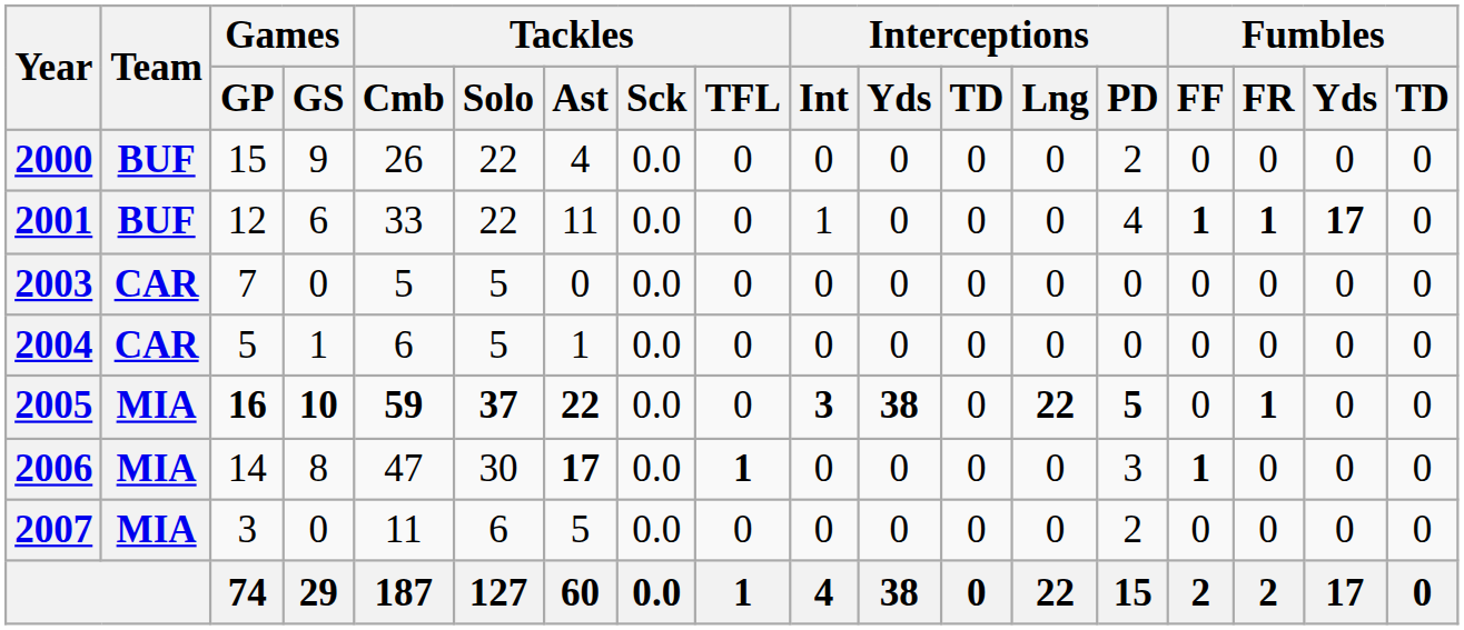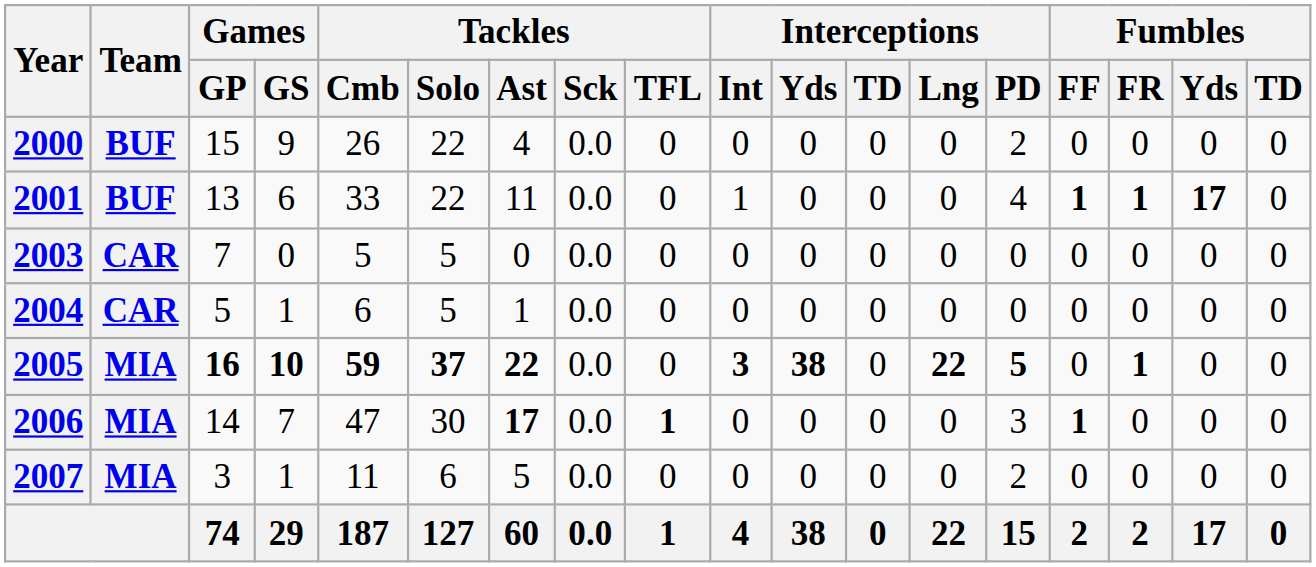 <table class="wikitable" style="text-align:center">
 <tr>
 <th rowspan="2">Year</th>
 <th rowspan="2">Team</th>
 <th colspan="2">Games</th>
 <th colspan="5">Tackles</th>
 <th colspan="5">Interceptions</th>
 <th colspan="4">Fumbles</th>
 </tr>
 <tr>
 <th>GP</th>
 <th>GS</th>
 <th>Cmb</th>
 <th>Solo</th>
 <th>Ast</th>
 <th>Sck</th>
 <th>TFL</th>
 <th>Int</th>
 <th>Yds</th>
 <th>TD</th>
 <th>Lng</th>
 <th>PD</th>
 <th>FF</th>
 <th>FR</th>
 <th>Yds</th>
 <th>TD</th>
 </tr>
 <tr>
 <th><a href='#'>2000</a></th>
 <th><a href='#'>BUF</a></th>
 <td>15</td>
 <td>9</td>
 <td>26</td>
 <td>22</td>
 <td>4</td>
 <td>0.0</td>
 <td>0</td>
 <td>0</td>
 <td>0</td>
 <td>0</td>
 <td>0</td>
 <td>2</td>
 <td>0</td>
 <td>0</td>
 <td>0</td>
 <td>0</td>
 </tr>
 <tr>
 <th><a href='#'>2001</a></th>
 <th><a href='#'>BUF</a></th>
-<td>12</td>
+<td>13</td>
 <td>6</td>
 <td>33</td>
 <td>22</td>
 <td>11</td>
 <td>0.0</td>
 <td>0</td>
 <td>1</td>
 <td>0</td>
 <td>0</td>
 <td>0</td>
 <td>4</td>
 <td><strong>1</strong></td>
 <td><strong>1</strong></td>
 <td><strong>17</strong></td>
 <td>0</td>
 </tr>
 <tr>
 <th><a href='#'>2003</a></th>
 <th><a href='#'>CAR</a></th>
 <td>7</td>
 <td>0</td>
 <td>5</td>
 <td>5</td>
 <td>0</td>
 <td>0.0</td>
 <td>0</td>
 <td>0</td>
 <td>0</td>
 <td>0</td>
 <td>0</td>
 <td>0</td>
 <td>0</td>
 <td>0</td>
 <td>0</td>
 <td>0</td>
 </tr>
 <tr>
 <th><a href='#'>2004</a></th>
 <th><a href='#'>CAR</a></th>
 <td>5</td>
 <td>1</td>
 <td>6</td>
 <td>5</td>
 <td>1</td>
 <td>0.0</td>
 <td>0</td>
 <td>0</td>
 <td>0</td>
 <td>0</td>
 <td>0</td>
 <td>0</td>
 <td>0</td>
 <td>0</td>
 <td>0</td>
 <td>0</td>
 </tr>
 <tr>
 <th><a href='#'>2005</a></th>
 <th><a href='#'>MIA</a></th>
 <td><strong>16</strong></td>
 <td><strong>10</strong></td>
 <td><strong>59</strong></td>
 <td><strong>37</strong></td>
 <td><strong>22</strong></td>
 <td>0.0</td>
 <td>0</td>
 <td><strong>3</strong></td>
 <td><strong>38</strong></td>
 <td>0</td>
 <td><strong>22</strong></td>
 <td><strong>5</strong></td>
 <td>0</td>
 <td><strong>1</strong></td>
 <td>0</td>
 <td>0</td>
 </tr>
 <tr>
 <th><a href='#'>2006</a></th>
 <th><a href='#'>MIA</a></th>
 <td>14</td>
-<td>8</td>
+<td>7</td>
 <td>47</td>
 <td>30</td>
 <td><strong>17</strong></td>
 <td>0.0</td>
 <td><strong>1</strong></td>
 <td>0</td>
 <td>0</td>
 <td>0</td>
 <td>0</td>
 <td>3</td>
 <td><strong>1</strong></td>
 <td>0</td>
 <td>0</td>
 <td>0</td>
 </tr>
 <tr>
 <th><a href='#'>2007</a></th>
 <th><a href='#'>MIA</a></th>
 <td>3</td>
-<td>0</td>
+<td>1</td>
 <td>11</td>
 <td>6</td>
 <td>5</td>
 <td>0.0</td>
 <td>0</td>
 <td>0</td>
 <td>0</td>
 <td>0</td>
 <td>0</td>
 <td>2</td>
 <td>0</td>
 <td>0</td>
 <td>0</td>
 <td>0</td>
 </tr>
 <tr>
 <th colspan="2"></th>
 <th>74</th>
 <th>29</th>
 <th>187</th>
 <th>127</th>
 <th>60</th>
 <th>0.0</th>
 <th>1</th>
 <th>4</th>
 <th>38</th>
 <th>0</th>
 <th>22</th>
 <th>15</th>
 <th>2</th>
 <th>2</th>
 <th>17</th>
 <th>0</th>
 </tr>
 </table>
